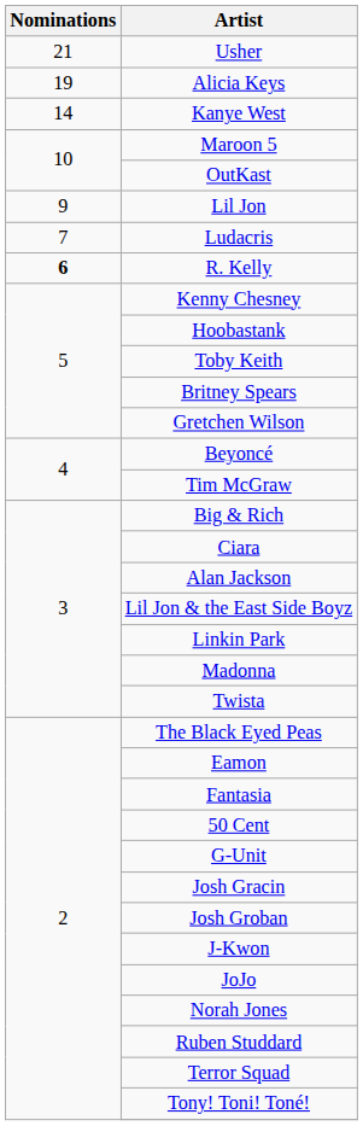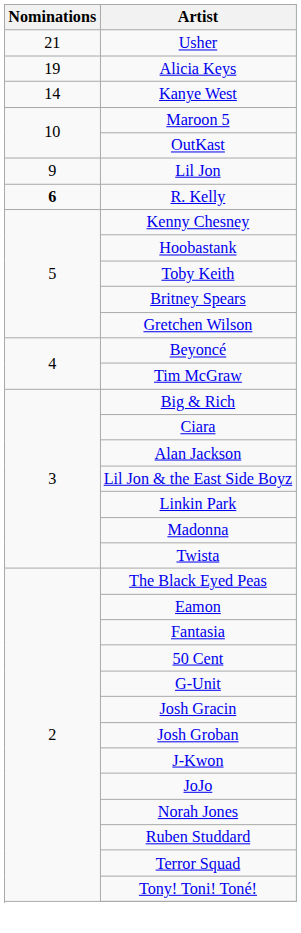 <table class="wikitable" rowspan="2" style="text-align:center;">
 <tr>
 <th scope="col" style="width:55px;">Nominations</th>
 <th scope="col" style="text-align:center;">Artist</th>
 </tr>
 <tr>
 <td style="text-align:center">21</td>
 <td><a href='#'>Usher</a></td>
 </tr>
 <tr>
 <td style="text-align:center">19</td>
 <td><a href='#'>Alicia Keys</a></td>
 </tr>
 <tr>
 <td style="text-align:center">14</td>
 <td><a href='#'>Kanye West</a></td>
 </tr>
 <tr>
 <td rowspan="2" style="text-align:center">10</td>
 <td><a href='#'>Maroon 5</a></td>
 </tr>
 <tr>
 <td><a href='#'>OutKast</a></td>
 </tr>
 <tr>
 <td style="text-align:center">9</td>
 <td><a href='#'>Lil Jon</a></td>
-</tr>
-<tr>
-<td style="text-align:center">7</td>
-<td><a href='#'>Ludacris</a></td>
 </tr>
 <tr>
 <td style="text-align:center"><strong>6</strong></td>
 <td><a href='#'>R. Kelly</a></td>
 </tr>
 <tr>
 <td rowspan="5" style="text-align:center">5</td>
 <td><a href='#'>Kenny Chesney</a></td>
 </tr>
 <tr>
 <td><a href='#'>Hoobastank</a></td>
 </tr>
 <tr>
 <td><a href='#'>Toby Keith</a></td>
 </tr>
 <tr>
 <td><a href='#'>Britney Spears</a></td>
 </tr>
 <tr>
 <td><a href='#'>Gretchen Wilson</a></td>
 </tr>
 <tr>
 <td rowspan="2" style="text-align:center">4</td>
 <td><a href='#'>Beyoncé</a></td>
 </tr>
 <tr>
 <td><a href='#'>Tim McGraw</a></td>
 </tr>
 <tr>
 <td rowspan="7" style="text-align:center">3</td>
 <td><a href='#'>Big & Rich</a></td>
 </tr>
 <tr>
 <td><a href='#'>Ciara</a></td>
 </tr>
 <tr>
 <td><a href='#'>Alan Jackson</a></td>
 </tr>
 <tr>
 <td><a href='#'>Lil Jon & the East Side Boyz</a></td>
 </tr>
 <tr>
 <td><a href='#'>Linkin Park</a></td>
 </tr>
 <tr>
 <td><a href='#'>Madonna</a></td>
 </tr>
 <tr>
 <td><a href='#'>Twista</a></td>
 </tr>
 <tr>
 <td rowspan="14" style="text-align:center">2</td>
 <td><a href='#'>The Black Eyed Peas</a></td>
 </tr>
 <tr>
 <td><a href='#'>Eamon</a></td>
 </tr>
 <tr>
 <td><a href='#'>Fantasia</a></td>
 </tr>
 <tr>
 <td><a href='#'>50 Cent</a></td>
 </tr>
 <tr>
 <td><a href='#'>G-Unit</a></td>
 </tr>
 <tr>
 <td><a href='#'>Josh Gracin</a></td>
 </tr>
 <tr>
 <td><a href='#'>Josh Groban</a></td>
 </tr>
 <tr>
 <td><a href='#'>J-Kwon</a></td>
 </tr>
 <tr>
 <td><a href='#'>JoJo</a></td>
 </tr>
 <tr>
 <td><a href='#'>Norah Jones</a></td>
 </tr>
 <tr>
 <td><a href='#'>Ruben Studdard</a></td>
 </tr>
 <tr>
 <td><a href='#'>Terror Squad</a></td>
 </tr>
 <tr>
 <td><a href='#'>Tony! Toni! Toné!</a></td>
 </tr>
 <tr>
 </tr>
 </table>
